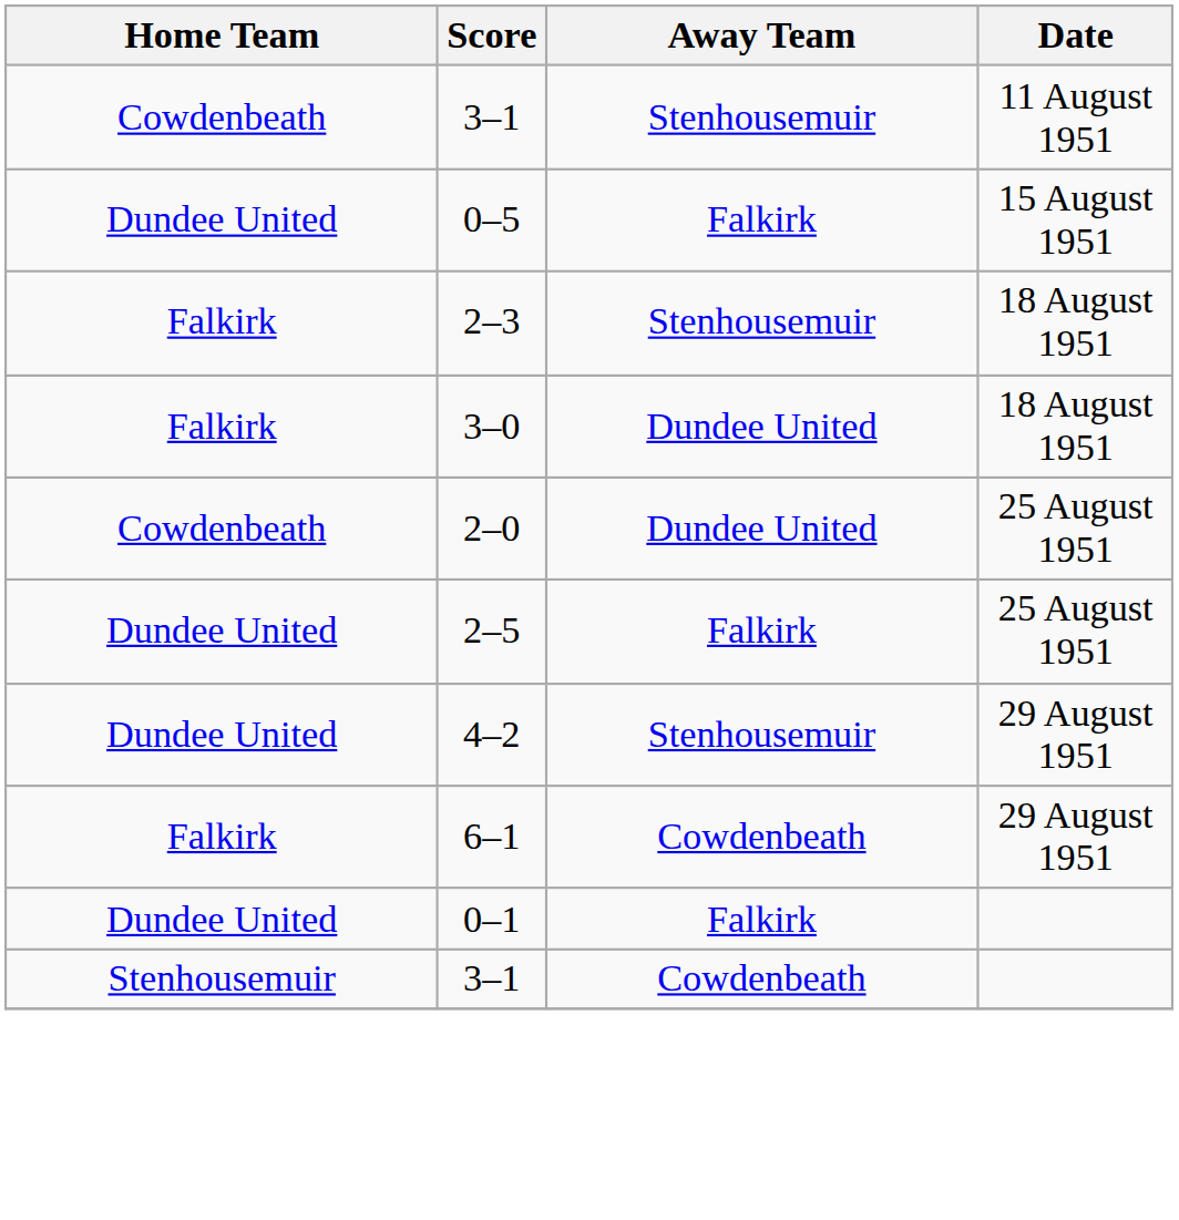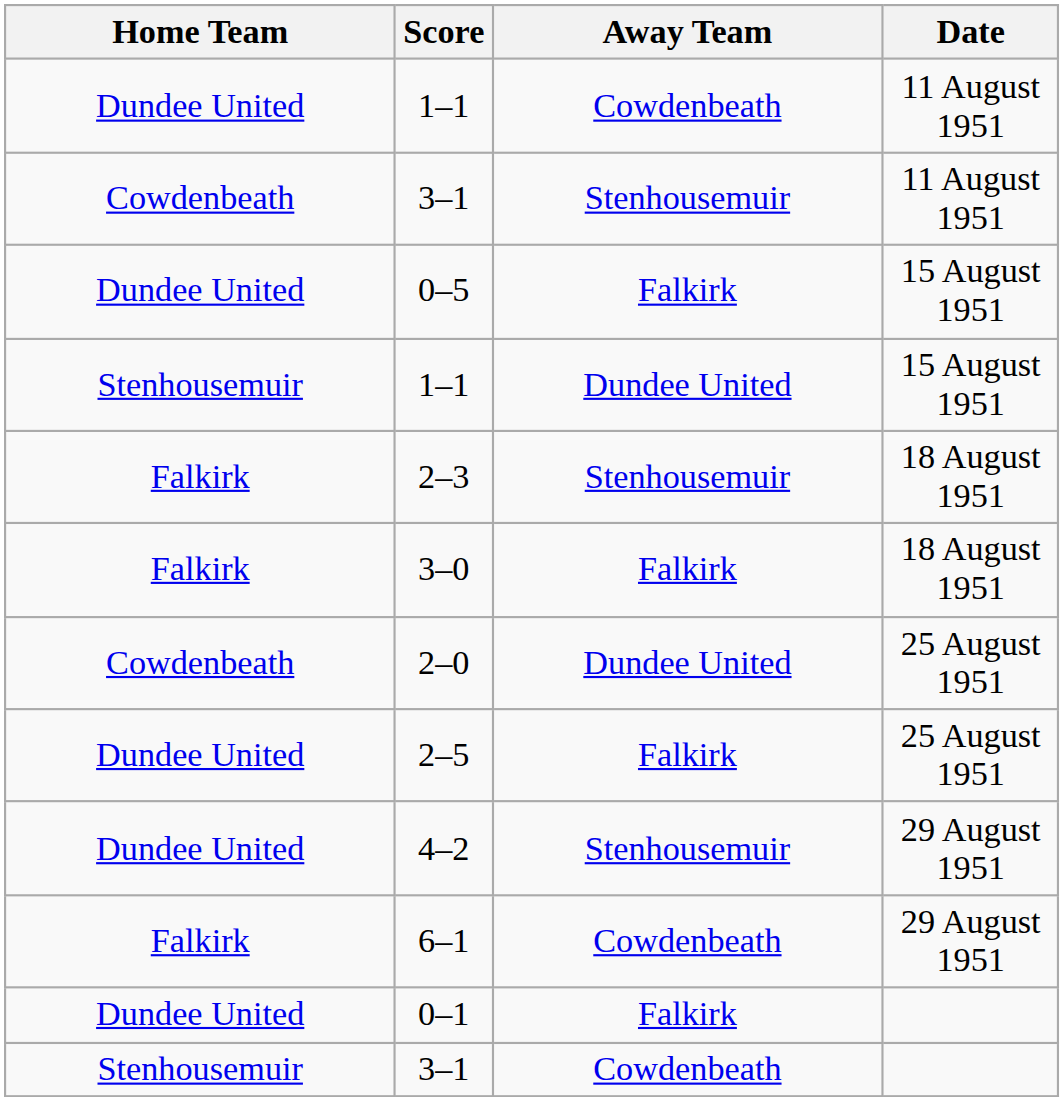 <table class="wikitable" style="text-align:center;">
 <tr>
 <th width=175>Home Team</th>
 <th width=20>Score</th>
 <th width=175>Away Team</th>
 <th width= 75>Date</th>
+</tr>
+<tr>
+<td><a href='#'>Dundee United</a></td>
+<td>1–1</td>
+<td><a href='#'>Cowdenbeath</a></td>
+<td>11 August 1951</td>
 </tr>
 <tr>
 <td><a href='#'>Cowdenbeath</a></td>
 <td>3–1</td>
 <td><a href='#'>Stenhousemuir</a></td>
 <td>11 August 1951</td>
 </tr>
 <tr>
 <td><a href='#'>Dundee United</a></td>
 <td>0–5</td>
 <td><a href='#'>Falkirk</a></td>
 <td>15 August 1951</td>
 </tr>
 <tr>
+<td><a href='#'>Stenhousemuir</a></td>
+<td>1–1</td>
+<td><a href='#'>Dundee United</a></td>
+<td>15 August 1951</td>
+</tr>
+<tr>
 <td><a href='#'>Falkirk</a></td>
 <td>2–3</td>
 <td><a href='#'>Stenhousemuir</a></td>
 <td>18 August 1951</td>
 </tr>
 <tr>
 <td><a href='#'>Falkirk</a></td>
 <td>3–0</td>
-<td><a href='#'>Dundee United</a></td>
+<td><a href='#'>Falkirk</a></td>
 <td>18 August 1951</td>
 </tr>
 <tr>
 <td><a href='#'>Cowdenbeath</a></td>
 <td>2–0</td>
 <td><a href='#'>Dundee United</a></td>
 <td>25 August 1951</td>
 </tr>
 <tr>
 <td><a href='#'>Dundee United</a></td>
 <td>2–5</td>
 <td><a href='#'>Falkirk</a></td>
 <td>25 August 1951</td>
 </tr>
 <tr>
 <td><a href='#'>Dundee United</a></td>
 <td>4–2</td>
 <td><a href='#'>Stenhousemuir</a></td>
 <td>29 August 1951</td>
 </tr>
 <tr>
 <td><a href='#'>Falkirk</a></td>
 <td>6–1</td>
 <td><a href='#'>Cowdenbeath</a></td>
 <td>29 August 1951</td>
 </tr>
 <tr>
 <td><a href='#'>Dundee United</a></td>
 <td>0–1</td>
 <td><a href='#'>Falkirk</a></td>
 <td></td>
 </tr>
 <tr>
 <td><a href='#'>Stenhousemuir</a></td>
 <td>3–1</td>
 <td><a href='#'>Cowdenbeath</a></td>
 <td></td>
 </tr>
 <tr>
 </tr>
 </table>
